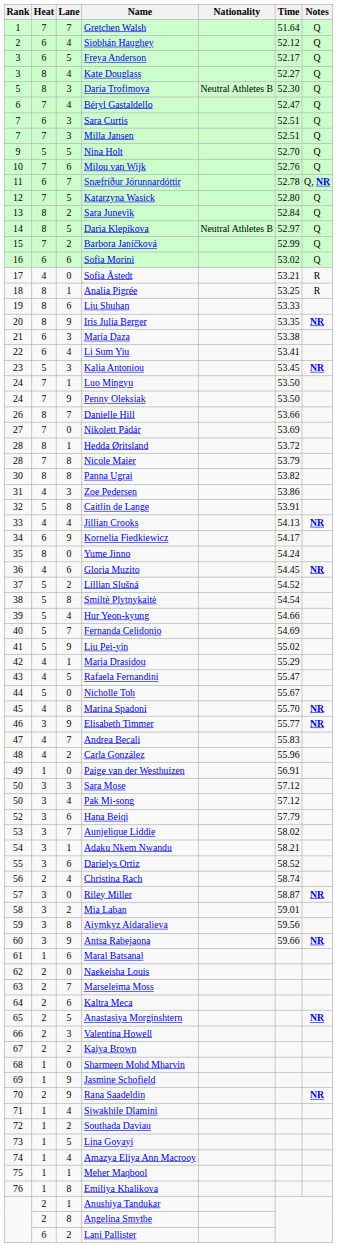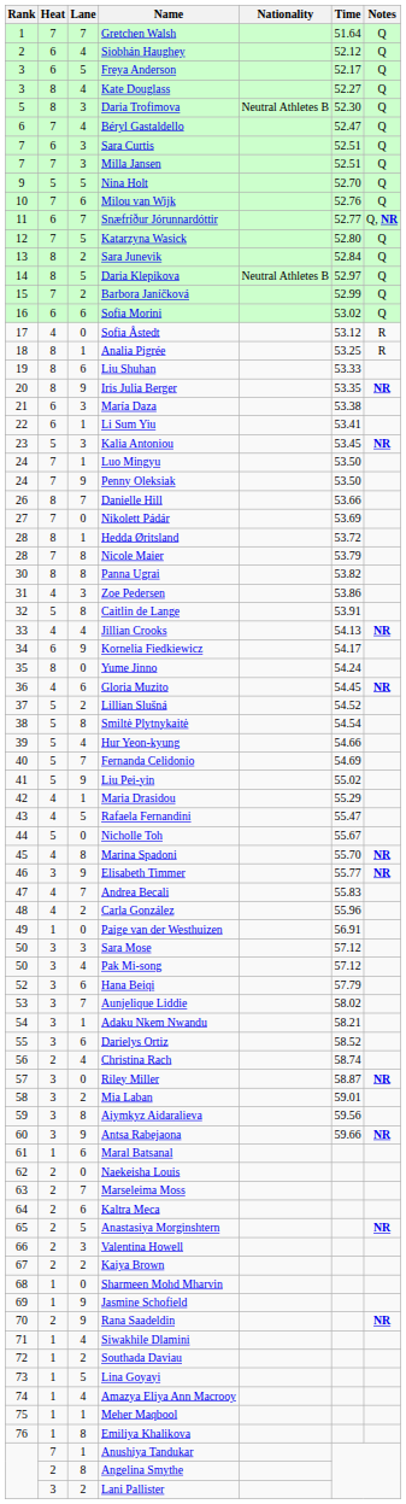 <table class="wikitable sortable" style="text-align:center">
 <tr>
 <th>Rank</th>
 <th>Heat</th>
 <th>Lane</th>
 <th>Name</th>
 <th>Nationality</th>
 <th>Time</th>
 <th>Notes</th>
 </tr>
 <tr bgcolor=ccffcc>
 <td>1</td>
 <td>7</td>
 <td>7</td>
 <td align=left><a href='#'>Gretchen Walsh</a></td>
 <td align=left></td>
 <td>51.64</td>
 <td>Q</td>
 </tr>
 <tr bgcolor=ccffcc>
 <td>2</td>
 <td>6</td>
 <td>4</td>
 <td align=left><a href='#'>Siobhán Haughey</a></td>
 <td align=left></td>
 <td>52.12</td>
 <td>Q</td>
 </tr>
 <tr bgcolor=ccffcc>
 <td>3</td>
 <td>6</td>
 <td>5</td>
 <td align=left><a href='#'>Freya Anderson</a></td>
 <td align=left></td>
 <td>52.17</td>
 <td>Q</td>
 </tr>
 <tr bgcolor=ccffcc>
 <td>3</td>
 <td>8</td>
 <td>4</td>
 <td align=left><a href='#'>Kate Douglass</a></td>
 <td align=left></td>
 <td>52.27</td>
 <td>Q</td>
 </tr>
 <tr bgcolor=ccffcc>
 <td>5</td>
 <td>8</td>
 <td>3</td>
 <td align=left><a href='#'>Daria Trofimova</a></td>
 <td align=left> Neutral Athletes B</td>
 <td>52.30</td>
 <td>Q</td>
 </tr>
 <tr bgcolor=ccffcc>
 <td>6</td>
 <td>7</td>
 <td>4</td>
 <td align=left><a href='#'>Béryl Gastaldello</a></td>
 <td align=left></td>
 <td>52.47</td>
 <td>Q</td>
 </tr>
 <tr bgcolor=ccffcc>
 <td>7</td>
 <td>6</td>
 <td>3</td>
 <td align=left><a href='#'>Sara Curtis</a></td>
 <td align=left></td>
 <td>52.51</td>
 <td>Q</td>
 </tr>
 <tr bgcolor=ccffcc>
 <td>7</td>
 <td>7</td>
 <td>3</td>
 <td align=left><a href='#'>Milla Jansen</a></td>
 <td align=left></td>
 <td>52.51</td>
 <td>Q</td>
 </tr>
 <tr bgcolor=ccffcc>
 <td>9</td>
 <td>5</td>
 <td>5</td>
 <td align=left><a href='#'>Nina Holt</a></td>
 <td align=left></td>
 <td>52.70</td>
 <td>Q</td>
 </tr>
 <tr bgcolor=ccffcc>
 <td>10</td>
 <td>7</td>
 <td>6</td>
 <td align=left><a href='#'>Milou van Wijk</a></td>
 <td align=left></td>
 <td>52.76</td>
 <td>Q</td>
 </tr>
 <tr bgcolor=ccffcc>
 <td>11</td>
 <td>6</td>
 <td>7</td>
 <td align=left><a href='#'>Snæfríður Jórunnardóttir</a></td>
 <td align=left></td>
-<td>52.78</td>
+<td>52.77</td>
 <td>Q, <strong><a href='#'>NR</a></strong></td>
 </tr>
 <tr bgcolor=ccffcc>
 <td>12</td>
 <td>7</td>
 <td>5</td>
 <td align=left><a href='#'>Katarzyna Wasick</a></td>
 <td align=left></td>
 <td>52.80</td>
 <td>Q</td>
 </tr>
 <tr bgcolor=ccffcc>
 <td>13</td>
 <td>8</td>
 <td>2</td>
 <td align=left><a href='#'>Sara Junevik</a></td>
 <td align=left></td>
 <td>52.84</td>
 <td>Q</td>
 </tr>
 <tr bgcolor=ccffcc>
 <td>14</td>
 <td>8</td>
 <td>5</td>
 <td align=left><a href='#'>Daria Klepikova</a></td>
 <td align=left> Neutral Athletes B</td>
 <td>52.97</td>
 <td>Q</td>
 </tr>
 <tr bgcolor=ccffcc>
 <td>15</td>
 <td>7</td>
 <td>2</td>
 <td align=left><a href='#'>Barbora Janíčková</a></td>
 <td align=left></td>
 <td>52.99</td>
 <td>Q</td>
 </tr>
 <tr bgcolor=ccffcc>
 <td>16</td>
 <td>6</td>
 <td>6</td>
 <td align=left><a href='#'>Sofia Morini</a></td>
 <td align=left></td>
 <td>53.02</td>
 <td>Q</td>
 </tr>
 <tr>
 <td>17</td>
 <td>4</td>
 <td>0</td>
 <td align=left><a href='#'>Sofia Åstedt</a></td>
 <td align=left></td>
-<td>53.21</td>
+<td>53.12</td>
 <td>R</td>
 </tr>
 <tr>
 <td>18</td>
 <td>8</td>
 <td>1</td>
 <td align=left><a href='#'>Analia Pigrée</a></td>
 <td align=left></td>
 <td>53.25</td>
 <td>R</td>
 </tr>
 <tr>
 <td>19</td>
 <td>8</td>
 <td>6</td>
 <td align=left><a href='#'>Liu Shuhan</a></td>
 <td align=left></td>
 <td>53.33</td>
 <td></td>
 </tr>
 <tr>
 <td>20</td>
 <td>8</td>
 <td>9</td>
 <td align=left><a href='#'>Iris Julia Berger</a></td>
 <td align=left></td>
 <td>53.35</td>
 <td><strong><a href='#'>NR</a></strong></td>
 </tr>
 <tr>
 <td>21</td>
 <td>6</td>
 <td>3</td>
 <td align=left><a href='#'>María Daza</a></td>
 <td align=left></td>
 <td>53.38</td>
 <td></td>
 </tr>
 <tr>
 <td>22</td>
 <td>6</td>
-<td>4</td>
+<td>1</td>
 <td align=left><a href='#'>Li Sum Yiu</a></td>
 <td align=left></td>
 <td>53.41</td>
 <td></td>
 </tr>
 <tr>
 <td>23</td>
 <td>5</td>
 <td>3</td>
 <td align=left><a href='#'>Kalia Antoniou</a></td>
 <td align=left></td>
 <td>53.45</td>
 <td><strong><a href='#'>NR</a></strong></td>
 </tr>
 <tr>
 <td>24</td>
 <td>7</td>
 <td>1</td>
 <td align=left><a href='#'>Luo Mingyu</a></td>
 <td align=left></td>
 <td>53.50</td>
 <td></td>
 </tr>
 <tr>
 <td>24</td>
 <td>7</td>
 <td>9</td>
 <td align=left><a href='#'>Penny Oleksiak</a></td>
 <td align=left></td>
 <td>53.50</td>
 <td></td>
 </tr>
 <tr>
 <td>26</td>
 <td>8</td>
 <td>7</td>
 <td align=left><a href='#'>Danielle Hill</a></td>
 <td align=left></td>
 <td>53.66</td>
 <td></td>
 </tr>
 <tr>
 <td>27</td>
 <td>7</td>
 <td>0</td>
 <td align=left><a href='#'>Nikolett Pádár</a></td>
 <td align=left></td>
 <td>53.69</td>
 <td></td>
 </tr>
 <tr>
 <td>28</td>
 <td>8</td>
 <td>1</td>
 <td align=left><a href='#'>Hedda Øritsland</a></td>
 <td align=left></td>
 <td>53.72</td>
 <td></td>
 </tr>
 <tr>
 <td>28</td>
 <td>7</td>
 <td>8</td>
 <td align=left><a href='#'>Nicole Maier</a></td>
 <td align=left></td>
 <td>53.79</td>
 <td></td>
 </tr>
 <tr>
 <td>30</td>
 <td>8</td>
 <td>8</td>
 <td align=left><a href='#'>Panna Ugrai</a></td>
 <td align=left></td>
 <td>53.82</td>
 <td></td>
 </tr>
 <tr>
 <td>31</td>
 <td>4</td>
 <td>3</td>
 <td align=left><a href='#'>Zoe Pedersen</a></td>
 <td align=left></td>
 <td>53.86</td>
 <td></td>
 </tr>
 <tr>
 <td>32</td>
 <td>5</td>
 <td>8</td>
 <td align=left><a href='#'>Caitlin de Lange</a></td>
 <td align=left></td>
 <td>53.91</td>
 <td></td>
 </tr>
 <tr>
 <td>33</td>
 <td>4</td>
 <td>4</td>
 <td align=left><a href='#'>Jillian Crooks</a></td>
 <td align=left></td>
 <td>54.13</td>
 <td><strong><a href='#'>NR</a></strong></td>
 </tr>
 <tr>
 <td>34</td>
 <td>6</td>
 <td>9</td>
 <td align=left><a href='#'>Kornelia Fiedkiewicz</a></td>
 <td align=left></td>
 <td>54.17</td>
 <td></td>
 </tr>
 <tr>
 <td>35</td>
 <td>8</td>
 <td>0</td>
 <td align=left><a href='#'>Yume Jinno</a></td>
 <td align=left></td>
 <td>54.24</td>
 <td></td>
 </tr>
 <tr>
 <td>36</td>
 <td>4</td>
 <td>6</td>
 <td align=left><a href='#'>Gloria Muzito</a></td>
 <td align=left></td>
 <td>54.45</td>
 <td><strong><a href='#'>NR</a></strong></td>
 </tr>
 <tr>
 <td>37</td>
 <td>5</td>
 <td>2</td>
 <td align=left><a href='#'>Lillian Slušná</a></td>
 <td align=left></td>
 <td>54.52</td>
 <td></td>
 </tr>
 <tr>
 <td>38</td>
 <td>5</td>
 <td>8</td>
 <td align=left><a href='#'>Smiltė Plytnykaitė</a></td>
 <td align=left></td>
 <td>54.54</td>
 <td></td>
 </tr>
 <tr>
 <td>39</td>
 <td>5</td>
 <td>4</td>
 <td align=left><a href='#'>Hur Yeon-kyung</a></td>
 <td align=left></td>
 <td>54.66</td>
 <td></td>
 </tr>
 <tr>
 <td>40</td>
 <td>5</td>
 <td>7</td>
 <td align=left><a href='#'>Fernanda Celidonio</a></td>
 <td align=left></td>
 <td>54.69</td>
 <td></td>
 </tr>
 <tr>
 <td>41</td>
 <td>5</td>
 <td>9</td>
 <td align=left><a href='#'>Liu Pei-yin</a></td>
 <td align=left></td>
 <td>55.02</td>
 <td></td>
 </tr>
 <tr>
 <td>42</td>
 <td>4</td>
 <td>1</td>
 <td align=left><a href='#'>Maria Drasidou</a></td>
 <td align=left></td>
 <td>55.29</td>
 <td></td>
 </tr>
 <tr>
 <td>43</td>
 <td>4</td>
 <td>5</td>
 <td align=left><a href='#'>Rafaela Fernandini</a></td>
 <td align=left></td>
 <td>55.47</td>
 <td></td>
 </tr>
 <tr>
 <td>44</td>
 <td>5</td>
 <td>0</td>
 <td align=left><a href='#'>Nicholle Toh</a></td>
 <td align=left></td>
 <td>55.67</td>
 <td></td>
 </tr>
 <tr>
 <td>45</td>
 <td>4</td>
 <td>8</td>
 <td align=left><a href='#'>Marina Spadoni</a></td>
 <td align=left></td>
 <td>55.70</td>
 <td><strong><a href='#'>NR</a></strong></td>
 </tr>
 <tr>
 <td>46</td>
 <td>3</td>
 <td>9</td>
 <td align=left><a href='#'>Elisabeth Timmer</a></td>
 <td align=left></td>
 <td>55.77</td>
 <td><strong><a href='#'>NR</a></strong></td>
 </tr>
 <tr>
 <td>47</td>
 <td>4</td>
 <td>7</td>
 <td align=left><a href='#'>Andrea Becali</a></td>
 <td align=left></td>
 <td>55.83</td>
 <td></td>
 </tr>
 <tr>
 <td>48</td>
 <td>4</td>
 <td>2</td>
 <td align=left><a href='#'>Carla González</a></td>
 <td align=left></td>
 <td>55.96</td>
 <td></td>
 </tr>
 <tr>
 <td>49</td>
 <td>1</td>
 <td>0</td>
 <td align=left><a href='#'>Paige van der Westhuizen</a></td>
 <td align=left></td>
 <td>56.91</td>
 <td></td>
 </tr>
 <tr>
 <td>50</td>
 <td>3</td>
 <td>3</td>
 <td align=left><a href='#'>Sara Mose</a></td>
 <td align=left></td>
 <td>57.12</td>
 <td></td>
 </tr>
 <tr>
 <td>50</td>
 <td>3</td>
 <td>4</td>
 <td align=left><a href='#'>Pak Mi-song</a></td>
 <td align=left></td>
 <td>57.12</td>
 <td></td>
 </tr>
 <tr>
 <td>52</td>
 <td>3</td>
 <td>6</td>
 <td align=left><a href='#'>Hana Beiqi</a></td>
 <td align=left></td>
 <td>57.79</td>
 <td></td>
 </tr>
 <tr>
 <td>53</td>
 <td>3</td>
 <td>7</td>
 <td align=left><a href='#'>Aunjelique Liddie</a></td>
 <td align=left></td>
 <td>58.02</td>
 <td></td>
 </tr>
 <tr>
 <td>54</td>
 <td>3</td>
 <td>1</td>
 <td align=left><a href='#'>Adaku Nkem Nwandu</a></td>
 <td align=left></td>
 <td>58.21</td>
 <td></td>
 </tr>
 <tr>
 <td>55</td>
 <td>3</td>
 <td>6</td>
 <td align=left><a href='#'>Darielys Ortiz</a></td>
 <td align=left></td>
 <td>58.52</td>
 <td></td>
 </tr>
 <tr>
 <td>56</td>
 <td>2</td>
 <td>4</td>
 <td align=left><a href='#'>Christina Rach</a></td>
 <td align=left></td>
 <td>58.74</td>
 <td></td>
 </tr>
 <tr>
 <td>57</td>
 <td>3</td>
 <td>0</td>
 <td align=left><a href='#'>Riley Miller</a></td>
 <td align=left></td>
 <td>58.87</td>
 <td><strong><a href='#'>NR</a></strong></td>
 </tr>
 <tr>
 <td>58</td>
 <td>3</td>
 <td>2</td>
 <td align=left><a href='#'>Mia Laban</a></td>
 <td align=left></td>
 <td>59.01</td>
 <td></td>
 </tr>
 <tr>
 <td>59</td>
 <td>3</td>
 <td>8</td>
 <td align=left><a href='#'>Aiymkyz Aidaralieva</a></td>
 <td align=left></td>
 <td>59.56</td>
 <td></td>
 </tr>
 <tr>
 <td>60</td>
 <td>3</td>
 <td>9</td>
 <td align=left><a href='#'>Antsa Rabejaona</a></td>
 <td align=left></td>
 <td>59.66</td>
 <td><strong><a href='#'>NR</a></strong></td>
 </tr>
 <tr>
 <td>61</td>
 <td>1</td>
 <td>6</td>
 <td align=left><a href='#'>Maral Batsanal</a></td>
 <td align=left></td>
 <td></td>
 <td></td>
 </tr>
 <tr>
 <td>62</td>
 <td>2</td>
 <td>0</td>
 <td align=left><a href='#'>Naekeisha Louis</a></td>
 <td align=left></td>
 <td></td>
 <td></td>
 </tr>
 <tr>
 <td>63</td>
 <td>2</td>
 <td>7</td>
 <td align=left><a href='#'>Marseleima Moss</a></td>
 <td align=left></td>
 <td></td>
 <td></td>
 </tr>
 <tr>
 <td>64</td>
 <td>2</td>
 <td>6</td>
 <td align=left><a href='#'>Kaltra Meca</a></td>
 <td align=left></td>
 <td></td>
 <td></td>
 </tr>
 <tr>
 <td>65</td>
 <td>2</td>
 <td>5</td>
 <td align=left><a href='#'>Anastasiya Morginshtern</a></td>
 <td align=left></td>
 <td></td>
 <td><strong><a href='#'>NR</a></strong></td>
 </tr>
 <tr>
 <td>66</td>
 <td>2</td>
 <td>3</td>
 <td align=left><a href='#'>Valentina Howell</a></td>
 <td align=left></td>
 <td></td>
 <td></td>
 </tr>
 <tr>
 <td>67</td>
 <td>2</td>
 <td>2</td>
 <td align=left><a href='#'>Kaiya Brown</a></td>
 <td align=left></td>
 <td></td>
 <td></td>
 </tr>
 <tr>
 <td>68</td>
 <td>1</td>
 <td>0</td>
 <td align=left><a href='#'>Sharmeen Mohd Mharvin</a></td>
 <td align=left></td>
 <td></td>
 <td></td>
 </tr>
 <tr>
 <td>69</td>
 <td>1</td>
 <td>9</td>
 <td align=left><a href='#'>Jasmine Schofield</a></td>
 <td align=left></td>
 <td></td>
 <td></td>
 </tr>
 <tr>
 <td>70</td>
 <td>2</td>
 <td>9</td>
 <td align=left><a href='#'>Rana Saadeldin</a></td>
 <td align=left></td>
 <td></td>
 <td><strong><a href='#'>NR</a></strong></td>
 </tr>
 <tr>
 <td>71</td>
 <td>1</td>
 <td>4</td>
 <td align=left><a href='#'>Siwakhile Dlamini</a></td>
 <td align=left></td>
 <td></td>
 <td></td>
 </tr>
 <tr>
 <td>72</td>
 <td>1</td>
 <td>2</td>
 <td align=left><a href='#'>Southada Daviau</a></td>
 <td align=left></td>
 <td></td>
 <td></td>
 </tr>
 <tr>
 <td>73</td>
 <td>1</td>
 <td>5</td>
 <td align=left><a href='#'>Lina Goyayi</a></td>
 <td align=left></td>
 <td></td>
 <td></td>
 </tr>
 <tr>
 <td>74</td>
 <td>1</td>
 <td>4</td>
 <td align=left><a href='#'>Amazya Eliya Ann Macrooy</a></td>
 <td align=left></td>
 <td></td>
 <td></td>
 </tr>
 <tr>
 <td>75</td>
 <td>1</td>
 <td>1</td>
 <td align=left><a href='#'>Meher Maqbool</a></td>
 <td align=left></td>
 <td></td>
 <td></td>
 </tr>
 <tr>
 <td>76</td>
 <td>1</td>
 <td>8</td>
 <td align=left><a href='#'>Emiliya Khalikova</a></td>
 <td align=left></td>
 <td></td>
 <td></td>
 </tr>
 <tr>
 <td rowspan=3></td>
-<td>2</td>
+<td>7</td>
 <td>1</td>
 <td align=left><a href='#'>Anushiya Tandukar</a></td>
 <td align=left></td>
 <td colspan=2 rowspan=3></td>
 </tr>
 <tr>
 <td>2</td>
 <td>8</td>
 <td align=left><a href='#'>Angelina Smythe</a></td>
 <td align=left></td>
 </tr>
 <tr>
-<td>6</td>
+<td>3</td>
 <td>2</td>
 <td align=left><a href='#'>Lani Pallister</a></td>
 <td align=left></td>
 </tr>
 </table>
